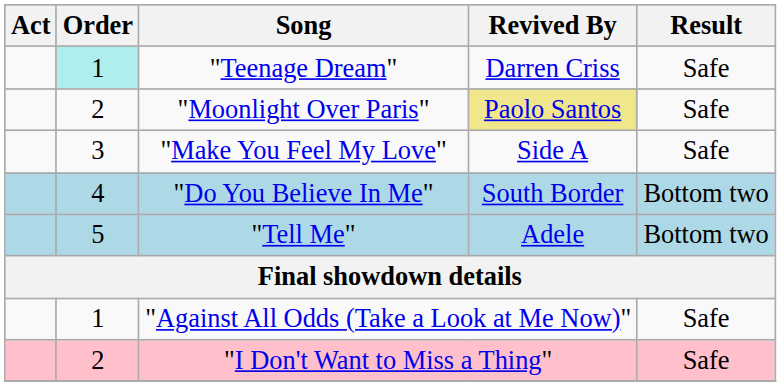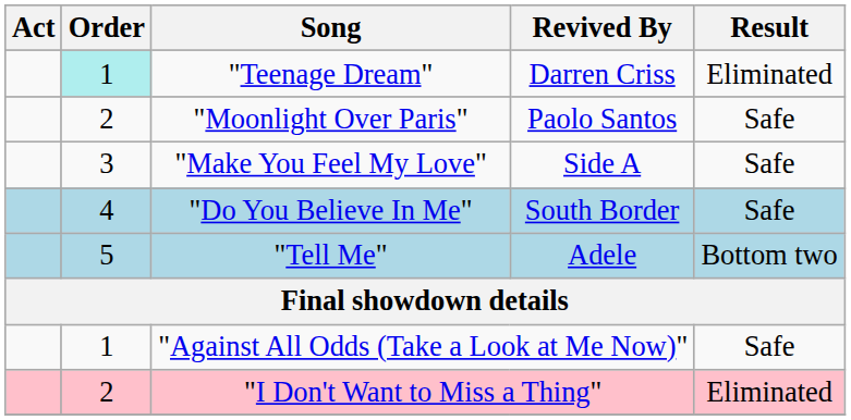 <table class="wikitable" style="text-align:center;">
 <tr>
 <th>Act</th>
 <th>Order</th>
 <th>Song</th>
 <th>Revived By</th>
 <th>Result</th>
 </tr>
 <tr>
 <td></td>
 <td style="background: paleturquoise;">1</td>
 <td>"<a href='#'>Teenage Dream</a>"</td>
 <td><a href='#'>Darren Criss</a></td>
-<td>Safe</td>
+<td>Eliminated</td>
 </tr>
 <tr>
 <td></td>
 <td>2</td>
 <td>"<a href='#'>Moonlight Over Paris</a>"</td>
-<td style="background: khaki;"><a href='#'>Paolo Santos</a></td>
+<td><a href='#'>Paolo Santos</a></td>
 <td>Safe</td>
 </tr>
 <tr>
 <td></td>
 <td>3</td>
 <td>"<a href='#'>Make You Feel My Love</a>"</td>
 <td><a href='#'>Side A</a></td>
 <td>Safe</td>
 </tr>
 <tr style="text-align:center; background:lightblue">
 <td></td>
 <td>4</td>
 <td>"<a href='#'>Do You Believe In Me</a>"</td>
 <td><a href='#'>South Border</a></td>
-<td>Bottom two</td>
+<td>Safe</td>
 </tr>
 <tr style="text-align:center; background:lightblue">
 <td></td>
 <td>5</td>
 <td>"<a href='#'>Tell Me</a>"</td>
 <td><a href='#'>Adele</a></td>
 <td>Bottom two</td>
 </tr>
 <tr>
 <th colspan="5">Final showdown details</th>
 </tr>
 <tr>
 <td></td>
 <td>1</td>
 <td colspan="2">"<a href='#'>Against All Odds (Take a Look at Me Now)</a>"</td>
 <td>Safe</td>
 </tr>
 <tr bgcolor="pink">
 <td></td>
 <td>2</td>
 <td colspan="2">"<a href='#'>I Don't Want to Miss a Thing</a>"</td>
-<td>Safe</td>
+<td>Eliminated</td>
 </tr>
 <tr>
 </tr>
 </table>
